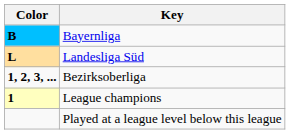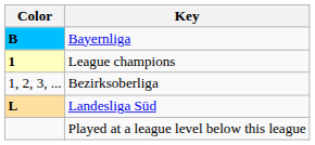 <table class="wikitable" align="center">
 <tr>
 <th>Color</th>
 <th>Key</th>
 </tr>
 <tr>
 <td style="background:#00BFFF"><strong>B</strong></td>
 <td><a href='#'>Bayernliga</a></td>
 </tr>
 <tr>
-<td style="background:#ffdf9f"><strong>L</strong></td>
-<td><a href='#'>Landesliga Süd</a></td>
+<td style="background:#ffffbf"><strong>1</strong></td>
+<td>League champions</td>
 </tr>
 <tr>
-<td><strong>1, 2, 3, ...</strong></td>
+<td>1, 2, 3, ...</td>
 <td>Bezirksoberliga</td>
 </tr>
 <tr>
-<td style="background:#ffffbf"><strong>1</strong></td>
-<td>League champions</td>
+<td style="background:#ffdf9f"><strong>L</strong></td>
+<td><a href='#'>Landesliga Süd</a></td>
 </tr>
 <tr>
 <td></td>
 <td>Played at a league level below this league</td>
 </tr>
 </table>
